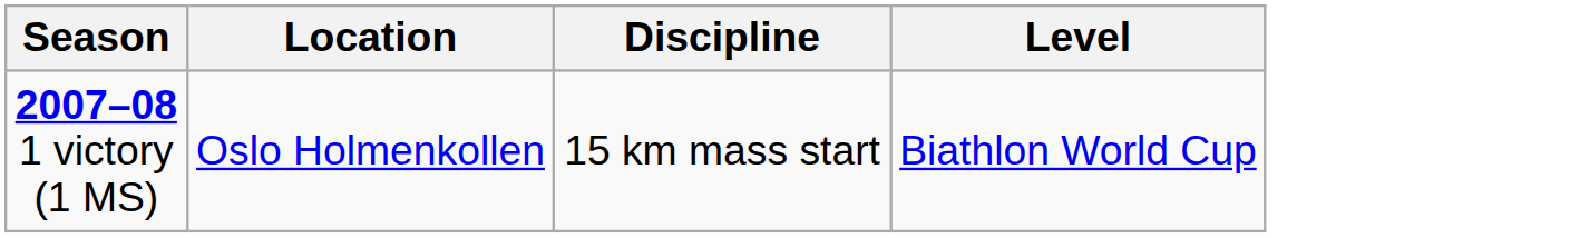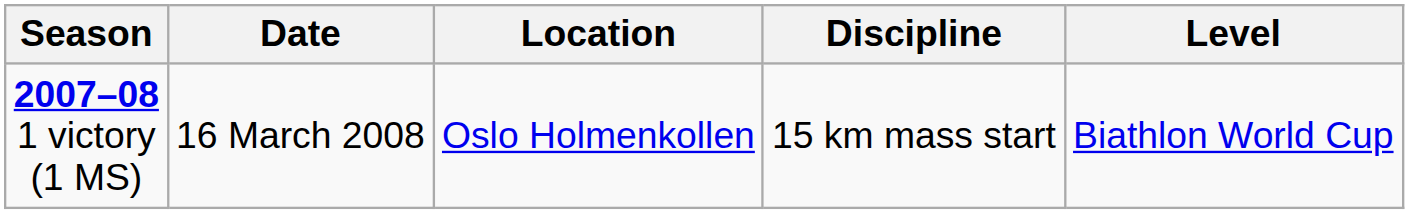 <table class="wikitable">
 <tr>
 <th>Season</th>
+<th>Date</th>
 <th>Location</th>
 <th>Discipline</th>
 <th>Level</th>
 </tr>
 <tr>
 <td rowspan="1" style="text-align:center;"><strong><a href='#'>2007–08</a></strong> <br> 1 victory <br> (1 MS)</td>
+<td>16 March 2008</td>
 <td> <a href='#'>Oslo Holmenkollen</a></td>
 <td>15 km mass start</td>
 <td><a href='#'>Biathlon World Cup</a></td>
 </tr>
 </table>
